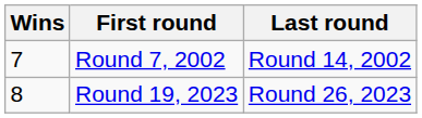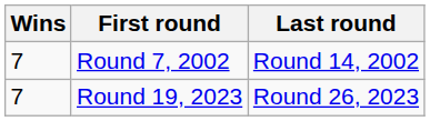 <table class="wikitable">
 <tr>
 <th>Wins</th>
 <th>First round</th>
 <th>Last round</th>
 </tr>
 <tr>
 <td>7</td>
 <td><a href='#'>Round 7, 2002</a></td>
 <td><a href='#'>Round 14, 2002</a></td>
 </tr>
 <tr>
-<td>8</td>
+<td>7</td>
 <td><a href='#'>Round 19, 2023</a></td>
 <td><a href='#'>Round 26, 2023</a></td>
 </tr>
 </table>
